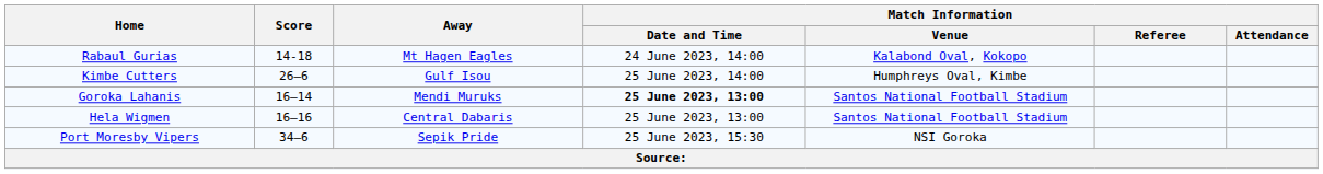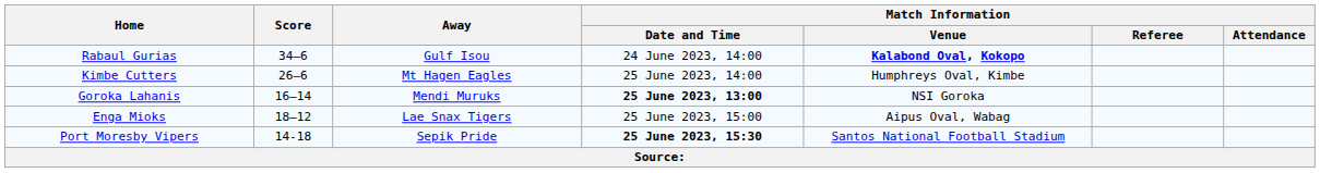 <table class="wikitable" width="100%" style="border-collapse:collapse; font-size:90%; text-align:center;">
 <tr>
 <th rowspan="2" width="19%">Home</th>
 <th rowspan="2" width="6%">Score</th>
 <th rowspan="2" width="19%">Away</th>
 <th colspan="4">Match Information</th>
 </tr>
 <tr bgcolor="#CCCCCC">
 <th width="17%">Date and Time</th>
 <th width="22%">Venue</th>
 <th width="10%">Referee</th>
 <th width="7%">Attendance</th>
 </tr>
 <tr bgcolor="#F5FAFF">
 <td><a href='#'>Rabaul Gurias</a></td>
-<td>14-18</td>
-<td><a href='#'>Mt Hagen Eagles</a></td>
+<td>34–6</td>
+<td><a href='#'>Gulf Isou</a></td>
 <td>24 June 2023, 14:00</td>
-<td><a href='#'>Kalabond Oval</a>, <a href='#'>Kokopo</a></td>
+<td><strong><a href='#'>Kalabond Oval</a>, <a href='#'>Kokopo</a></strong></td>
 <td></td>
 <td></td>
 </tr>
 <tr bgcolor="#F5FAFF">
 <td> <a href='#'>Kimbe Cutters</a></td>
 <td>26–6</td>
-<td><a href='#'>Gulf Isou</a></td>
+<td><a href='#'>Mt Hagen Eagles</a></td>
 <td>25 June 2023, 14:00</td>
 <td>Humphreys Oval, Kimbe</td>
 <td></td>
 <td></td>
 </tr>
 <tr bgcolor="#F5FAFF">
 <td><a href='#'>Goroka Lahanis</a></td>
 <td>16–14</td>
 <td><a href='#'>Mendi Muruks</a></td>
 <td><strong>25 June 2023, 13:00</strong></td>
-<td><a href='#'>Santos National Football Stadium</a></td>
+<td>NSI Goroka</td>
 <td></td>
 <td></td>
 </tr>
 <tr bgcolor="#F5FAFF">
-<td><a href='#'>Hela Wigmen</a></td>
-<td>16–16</td>
-<td><a href='#'>Central Dabaris</a></td>
-<td>25 June 2023, 13:00</td>
-<td><a href='#'>Santos National Football Stadium</a></td>
+<td><a href='#'>Enga Mioks</a></td>
+<td>18–12</td>
+<td> <a href='#'>Lae Snax Tigers</a></td>
+<td>25 June 2023, 15:00</td>
+<td>Aipus Oval, Wabag</td>
 <td></td>
 <td></td>
 </tr>
 <tr bgcolor="#F5FAFF">
 <td> <a href='#'>Port Moresby Vipers</a></td>
-<td>34–6</td>
+<td>14-18</td>
 <td><a href='#'>Sepik Pride</a></td>
-<td>25 June 2023, 15:30</td>
-<td>NSI Goroka</td>
+<td><strong>25 June 2023, 15:30</strong></td>
+<td><a href='#'>Santos National Football Stadium</a></td>
 <td></td>
 <td></td>
 </tr>
 <tr bgcolor="#C1D8FF">
 <th colspan="7">Source:</th>
 </tr>
 </table>
